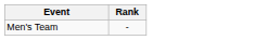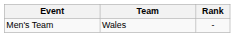 <table class="wikitable" style="font-size:90%">
 <tr>
 <th width=150>Event</th>
+<th width=150>Team</th>
 <th width=50>Rank</th>
 </tr>
 <tr>
 <td>Men's Team</td>
+<td>Wales</td>
 <td align="center">-</td>
 </tr>
 </table>
